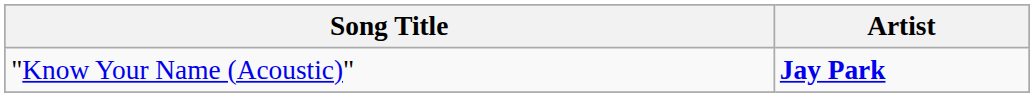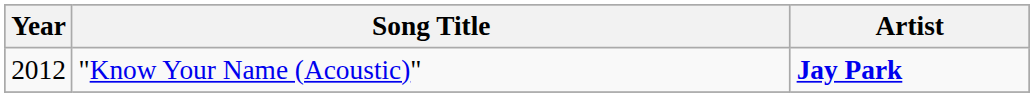 <table class="wikitable" style="width:600px">
 <tr>
+<th width=10>Year</th>
 <th>Song Title</th>
 <th>Artist</th>
 </tr>
 <tr>
+<td>2012</td>
 <td>"<a href='#'>Know Your Name (Acoustic)</a>"</td>
 <td><strong><a href='#'>Jay Park</a></strong></td>
 </tr>
 </table>
